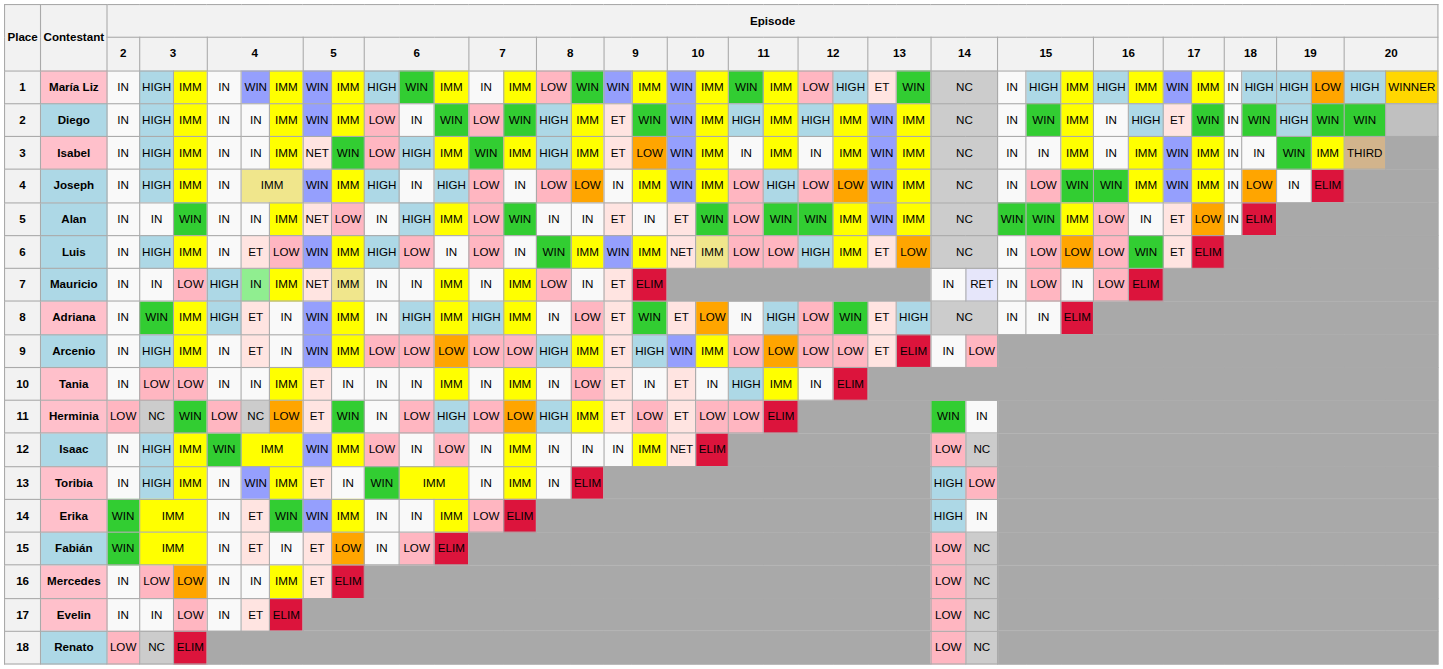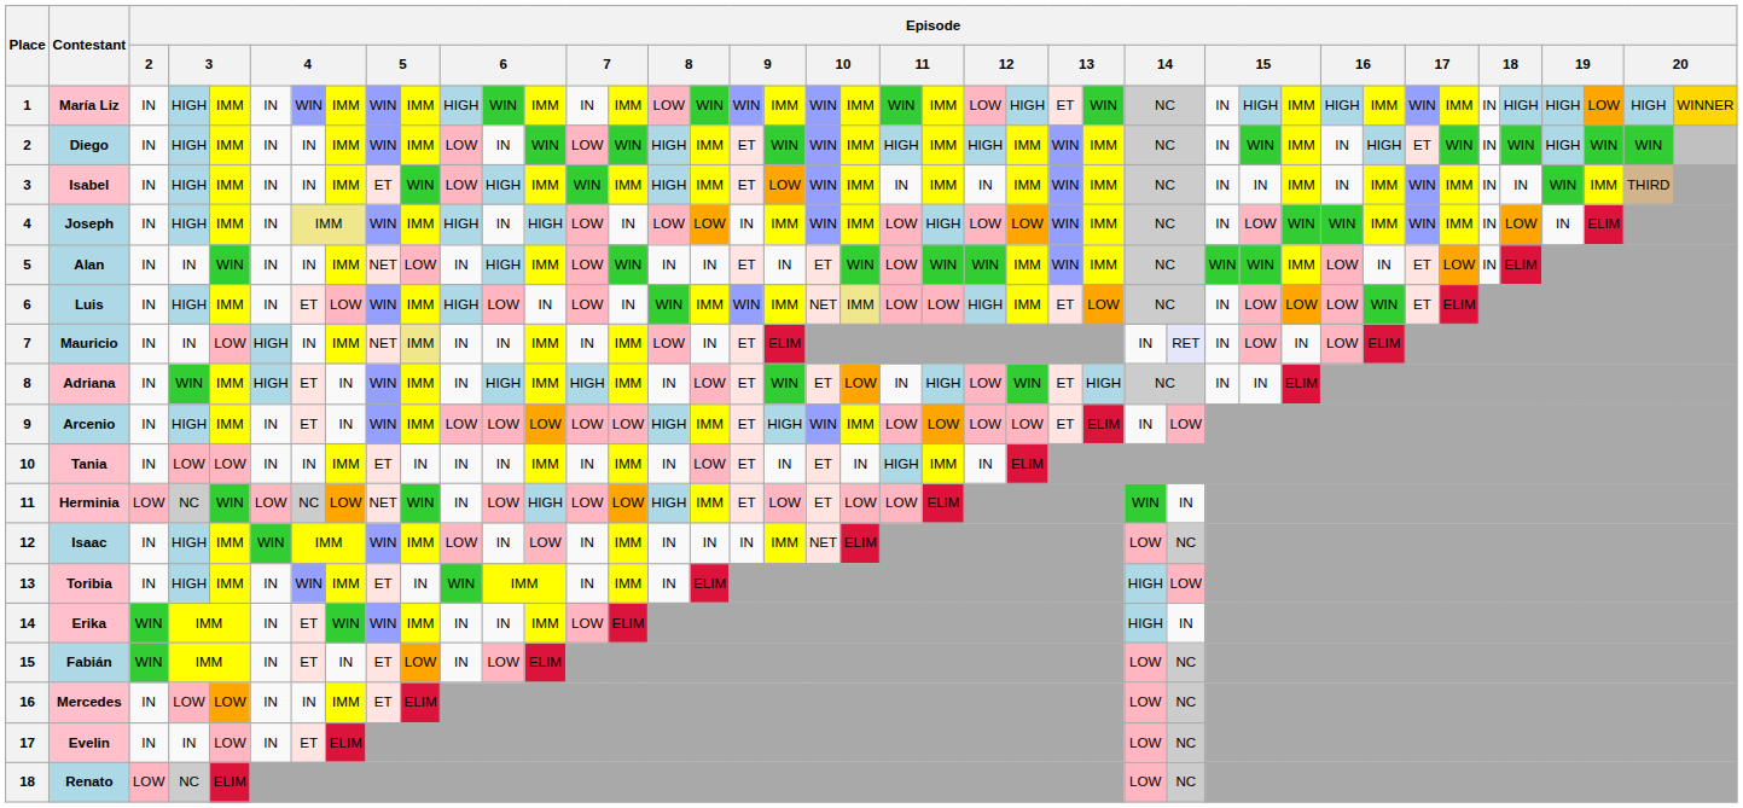 <table class="wikitable" style="text-align: center; font-size: 8pt; line-height:25px; width: 100%">
 <tr>
 <th rowspan=2>Place</th>
 <th rowspan=2>Contestant</th>
 <th colspan="40">Episode</th>
 </tr>
 <tr>
 <th>2</th>
 <th colspan=2>3</th>
 <th colspan=3>4</th>
 <th colspan=2>5</th>
 <th colspan=3>6</th>
 <th colspan=2>7</th>
 <th colspan=2>8</th>
 <th colspan=2>9</th>
 <th colspan=2>10</th>
 <th colspan=2>11</th>
 <th colspan=2>12</th>
 <th colspan=2>13</th>
 <th colspan=2>14</th>
 <th colspan=3>15</th>
 <th colspan=2>16</th>
 <th colspan=2>17</th>
 <th colspan=2>18</th>
 <th colspan=2>19</th>
 <th colspan=2>20</th>
 </tr>
 <tr>
 <th>1</th>
 <td bgcolor=FFC0CB><strong>María Liz</strong></td>
 <td>IN</td>
 <td bgcolor=ADD8E6>HIGH</td>
 <td bgcolor=FFFF00>IMM</td>
 <td>IN</td>
 <td bgcolor=959FFD>WIN</td>
 <td bgcolor=FFFF00>IMM</td>
 <td bgcolor=959FFD>WIN</td>
 <td bgcolor=FFFF00>IMM</td>
 <td bgcolor=ADD8E6>HIGH</td>
 <td bgcolor=32CD32>WIN</td>
 <td bgcolor=FFFF00>IMM</td>
 <td>IN</td>
 <td bgcolor=FFFF00>IMM</td>
 <td bgcolor=FFB6C1>LOW</td>
 <td bgcolor=32CD32>WIN</td>
 <td bgcolor=959FFD>WIN</td>
 <td bgcolor=FFFF00>IMM</td>
 <td bgcolor=959FFD>WIN</td>
 <td bgcolor=FFFF00>IMM</td>
 <td bgcolor=32CD32>WIN</td>
 <td bgcolor=FFFF00>IMM</td>
 <td bgcolor=FFB6C1>LOW</td>
 <td bgcolor=ADD8E6>HIGH</td>
 <td bgcolor=FFE4E1>ET</td>
 <td bgcolor=32CD32>WIN</td>
 <td colspan=2 bgcolor=CCCCCC>NC</td>
 <td>IN</td>
 <td bgcolor=ADD8E6>HIGH</td>
 <td bgcolor=FFFF00>IMM</td>
 <td bgcolor=ADD8E6>HIGH</td>
 <td bgcolor=FFFF00>IMM</td>
 <td bgcolor=959FFD>WIN</td>
 <td bgcolor=FFFF00>IMM</td>
 <td>IN</td>
 <td bgcolor=ADD8E6>HIGH</td>
 <td bgcolor=ADD8E6>HIGH</td>
 <td bgcolor=FFA500>LOW</td>
 <td bgcolor=ADD8E6>HIGH</td>
 <td bgcolor=FFD700>WINNER</td>
 </tr>
 <tr>
 <th>2</th>
 <td bgcolor=ADD8E6><strong>Diego</strong></td>
 <td>IN</td>
 <td bgcolor=ADD8E6>HIGH</td>
 <td bgcolor=FFFF00>IMM</td>
 <td>IN</td>
 <td>IN</td>
 <td bgcolor=FFFF00>IMM</td>
 <td bgcolor=959FFD>WIN</td>
 <td bgcolor=FFFF00>IMM</td>
 <td bgcolor=FFB6C1>LOW</td>
 <td>IN</td>
 <td bgcolor=32CD32>WIN</td>
 <td bgcolor=FFB6C1>LOW</td>
 <td bgcolor=32CD32>WIN</td>
 <td bgcolor=ADD8E6>HIGH</td>
 <td bgcolor=FFFF00>IMM</td>
 <td bgcolor=FFE4E1>ET</td>
 <td bgcolor=32CD32>WIN</td>
 <td bgcolor=959FFD>WIN</td>
 <td bgcolor=FFFF00>IMM</td>
 <td bgcolor=ADD8E6>HIGH</td>
 <td bgcolor=FFFF00>IMM</td>
 <td bgcolor=ADD8E6>HIGH</td>
 <td bgcolor=FFFF00>IMM</td>
 <td bgcolor=959FFD>WIN</td>
 <td bgcolor=FFFF00>IMM</td>
 <td colspan=2 bgcolor=CCCCCC>NC</td>
 <td>IN</td>
 <td bgcolor=32CD32>WIN</td>
 <td bgcolor=FFFF00>IMM</td>
 <td>IN</td>
 <td bgcolor=ADD8E6>HIGH</td>
 <td bgcolor=FFE4E1>ET</td>
 <td bgcolor=32CD32>WIN</td>
 <td>IN</td>
 <td bgcolor=32CD32>WIN</td>
 <td bgcolor=ADD8E6>HIGH</td>
 <td bgcolor=32CD32>WIN</td>
 <td bgcolor=32CD32>WIN</td>
 <td bgcolor=C0C0C0></td>
 </tr>
 <tr>
 <th>3</th>
 <td bgcolor=FFC0CB><strong>Isabel</strong></td>
 <td>IN</td>
 <td bgcolor=ADD8E6>HIGH</td>
 <td bgcolor=FFFF00>IMM</td>
 <td>IN</td>
 <td>IN</td>
 <td bgcolor=FFFF00>IMM</td>
-<td bgcolor=FFE4E1>NET</td>
+<td bgcolor=FFE4E1>ET</td>
 <td bgcolor=32CD32>WIN</td>
 <td bgcolor=FFB6C1>LOW</td>
 <td bgcolor=ADD8E6>HIGH</td>
 <td bgcolor=FFFF00>IMM</td>
 <td bgcolor=32CD32>WIN</td>
 <td bgcolor=FFFF00>IMM</td>
 <td bgcolor=ADD8E6>HIGH</td>
 <td bgcolor=FFFF00>IMM</td>
 <td bgcolor=FFE4E1>ET</td>
 <td bgcolor=FFA500>LOW</td>
 <td bgcolor=959FFD>WIN</td>
 <td bgcolor=FFFF00>IMM</td>
 <td>IN</td>
 <td bgcolor=FFFF00>IMM</td>
 <td>IN</td>
 <td bgcolor=FFFF00>IMM</td>
 <td bgcolor=959FFD>WIN</td>
 <td bgcolor=FFFF00>IMM</td>
 <td colspan=2 bgcolor=CCCCCC>NC</td>
 <td>IN</td>
 <td>IN</td>
 <td bgcolor=FFFF00>IMM</td>
 <td>IN</td>
 <td bgcolor=FFFF00>IMM</td>
 <td bgcolor=959FFD>WIN</td>
 <td bgcolor=FFFF00>IMM</td>
 <td>IN</td>
 <td>IN</td>
 <td bgcolor=32CD32>WIN</td>
 <td bgcolor=FFFF00>IMM</td>
 <td bgcolor=tan>THIRD</td>
 <td bgcolor="A9A9A9"></td>
 </tr>
 <tr>
 <th>4</th>
 <td bgcolor=ADD8E6><strong>Joseph</strong></td>
 <td>IN</td>
 <td bgcolor=ADD8E6>HIGH</td>
 <td bgcolor=FFFF00>IMM</td>
 <td>IN</td>
 <td colspan=2 bgcolor=F0E68C>IMM</td>
 <td bgcolor=959FFD>WIN</td>
 <td bgcolor=FFFF00>IMM</td>
 <td bgcolor=ADD8E6>HIGH</td>
 <td>IN</td>
 <td bgcolor=ADD8E6>HIGH</td>
 <td bgcolor=FFB6C1>LOW</td>
 <td>IN</td>
 <td bgcolor=FFB6C1>LOW</td>
 <td bgcolor=FFA500>LOW</td>
 <td>IN</td>
 <td bgcolor=FFFF00>IMM</td>
 <td bgcolor=959FFD>WIN</td>
 <td bgcolor=FFFF00>IMM</td>
 <td bgcolor=FFB6C1>LOW</td>
 <td bgcolor=ADD8E6>HIGH</td>
 <td bgcolor=FFB6C1>LOW</td>
 <td bgcolor=FFA500>LOW</td>
 <td bgcolor=959FFD>WIN</td>
 <td bgcolor=FFFF00>IMM</td>
 <td colspan=2 bgcolor=CCCCCC>NC</td>
 <td>IN</td>
 <td bgcolor=FFB6C1>LOW</td>
 <td bgcolor=32CD32>WIN</td>
 <td bgcolor=32CD32>WIN</td>
 <td bgcolor=FFFF00>IMM</td>
 <td bgcolor=959FFD>WIN</td>
 <td bgcolor=FFFF00>IMM</td>
 <td>IN</td>
 <td bgcolor=FFA500>LOW</td>
 <td>IN</td>
 <td bgcolor=DC143C>ELIM</td>
 <td colspan="2" bgcolor="A9A9A9"></td>
 </tr>
 <tr>
 <th>5</th>
 <td bgcolor=ADD8E6><strong>Alan</strong></td>
 <td>IN</td>
 <td>IN</td>
 <td bgcolor=32CD32>WIN</td>
 <td>IN</td>
 <td>IN</td>
 <td bgcolor=FFFF00>IMM</td>
 <td bgcolor=FFE4E1>NET</td>
 <td bgcolor=FFB6C1>LOW</td>
 <td>IN</td>
 <td bgcolor=ADD8E6>HIGH</td>
 <td bgcolor=FFFF00>IMM</td>
 <td bgcolor=FFB6C1>LOW</td>
 <td bgcolor=32CD32>WIN</td>
 <td>IN</td>
 <td>IN</td>
 <td bgcolor=FFE4E1>ET</td>
 <td>IN</td>
 <td bgcolor=FFE4E1>ET</td>
 <td bgcolor=32CD32>WIN</td>
 <td bgcolor=FFB6C1>LOW</td>
 <td bgcolor=32CD32>WIN</td>
 <td bgcolor=32CD32>WIN</td>
 <td bgcolor=FFFF00>IMM</td>
 <td bgcolor=959FFD>WIN</td>
 <td bgcolor=FFFF00>IMM</td>
 <td colspan=2 bgcolor=CCCCCC>NC</td>
 <td bgcolor=32CD32>WIN</td>
 <td bgcolor=32CD32>WIN</td>
 <td bgcolor=FFFF00>IMM</td>
 <td bgcolor=FFB6C1>LOW</td>
 <td>IN</td>
 <td bgcolor=FFE4E1>ET</td>
 <td bgcolor=FFA500>LOW</td>
 <td>IN</td>
 <td bgcolor=DC143C>ELIM</td>
 <td colspan="4" bgcolor="A9A9A9"></td>
 </tr>
 <tr>
 <th>6</th>
 <td bgcolor=ADD8E6><strong>Luis</strong></td>
 <td>IN</td>
 <td bgcolor=ADD8E6>HIGH</td>
 <td bgcolor=FFFF00>IMM</td>
 <td>IN</td>
 <td bgcolor=FFE4E1>ET</td>
 <td bgcolor=FFB6C1>LOW</td>
 <td bgcolor=959FFD>WIN</td>
 <td bgcolor=FFFF00>IMM</td>
 <td bgcolor=ADD8E6>HIGH</td>
 <td bgcolor=FFB6C1>LOW</td>
 <td>IN</td>
 <td bgcolor=FFB6C1>LOW</td>
 <td>IN</td>
 <td bgcolor=32CD32>WIN</td>
 <td bgcolor=FFFF00>IMM</td>
 <td bgcolor=959FFD>WIN</td>
 <td bgcolor=FFFF00>IMM</td>
 <td bgcolor=FFE4E1>NET</td>
 <td bgcolor=F0E68C>IMM</td>
 <td bgcolor=FFB6C1>LOW</td>
 <td bgcolor=FFB6C1>LOW</td>
 <td bgcolor=ADD8E6>HIGH</td>
 <td bgcolor=FFFF00>IMM</td>
 <td bgcolor=FFE4E1>ET</td>
 <td bgcolor=FFA500>LOW</td>
 <td colspan=2 bgcolor=CCCCCC>NC</td>
 <td>IN</td>
 <td bgcolor=FFB6C1>LOW</td>
 <td bgcolor=FFA500>LOW</td>
 <td bgcolor=FFB6C1>LOW</td>
 <td bgcolor=32CD32>WIN</td>
 <td bgcolor=FFE4E1>ET</td>
 <td bgcolor=DC143C>ELIM</td>
 <td colspan="6" bgcolor="A9A9A9"></td>
 </tr>
 <tr>
 <th>7</th>
 <td bgcolor=ADD8E6><strong>Mauricio</strong></td>
 <td>IN</td>
 <td>IN</td>
 <td bgcolor=FFB6C1>LOW</td>
 <td bgcolor=ADD8E6>HIGH</td>
-<td style="background: lightgreen;">IN</td>
+<td>IN</td>
 <td bgcolor=FFFF00>IMM</td>
 <td bgcolor=FFE4E1>NET</td>
 <td bgcolor=F0E68C>IMM</td>
 <td>IN</td>
 <td>IN</td>
 <td bgcolor=FFFF00>IMM</td>
 <td>IN</td>
 <td bgcolor=FFFF00>IMM</td>
 <td bgcolor=FFB6C1>LOW</td>
 <td>IN</td>
 <td bgcolor=FFE4E1>ET</td>
 <td bgcolor=DC143C>ELIM</td>
 <td bgcolor=A9A9A9 colspan=8></td>
 <td>IN</td>
 <td bgcolor=E6E6FA>RET</td>
 <td>IN</td>
 <td bgcolor=FFB6C1>LOW</td>
 <td>IN</td>
 <td bgcolor=FFB6C1>LOW</td>
 <td bgcolor=DC143C>ELIM</td>
 <td colspan="8" bgcolor="A9A9A9"></td>
 </tr>
 <tr>
 <th>8</th>
 <td bgcolor=FFC0CB><strong>Adriana</strong></td>
 <td>IN</td>
 <td bgcolor=32CD32>WIN</td>
 <td bgcolor=FFFF00>IMM</td>
 <td bgcolor=ADD8E6>HIGH</td>
 <td bgcolor=FFE4E1>ET</td>
 <td>IN</td>
 <td bgcolor=959FFD>WIN</td>
 <td bgcolor=FFFF00>IMM</td>
 <td>IN</td>
 <td bgcolor=ADD8E6>HIGH</td>
 <td bgcolor=FFFF00>IMM</td>
 <td bgcolor=ADD8E6>HIGH</td>
 <td bgcolor=FFFF00>IMM</td>
 <td>IN</td>
 <td bgcolor=FFB6C1>LOW</td>
 <td bgcolor=FFE4E1>ET</td>
 <td bgcolor=32CD32>WIN</td>
 <td bgcolor=FFE4E1>ET</td>
 <td bgcolor=FFA500>LOW</td>
 <td>IN</td>
 <td bgcolor=ADD8E6>HIGH</td>
 <td bgcolor=FFB6C1>LOW</td>
 <td bgcolor=32CD32>WIN</td>
 <td bgcolor=FFE4E1>ET</td>
 <td bgcolor=ADD8E6>HIGH</td>
 <td colspan=2 bgcolor=CCCCCC>NC</td>
 <td>IN</td>
 <td>IN</td>
 <td bgcolor=DC143C>ELIM</td>
 <td colspan="10" bgcolor="A9A9A9"></td>
 </tr>
 <tr>
 <th>9</th>
 <td bgcolor=ADD8E6><strong>Arcenio</strong></td>
 <td>IN</td>
 <td bgcolor=ADD8E6>HIGH</td>
 <td bgcolor=FFFF00>IMM</td>
 <td>IN</td>
 <td bgcolor=FFE4E1>ET</td>
 <td>IN</td>
 <td bgcolor=959FFD>WIN</td>
 <td bgcolor=FFFF00>IMM</td>
 <td bgcolor=FFB6C1>LOW</td>
 <td bgcolor=FFB6C1>LOW</td>
 <td bgcolor=FFA500>LOW</td>
 <td bgcolor=FFB6C1>LOW</td>
 <td bgcolor=FFB6C1>LOW</td>
 <td bgcolor=ADD8E6>HIGH</td>
 <td bgcolor=FFFF00>IMM</td>
 <td bgcolor=FFE4E1>ET</td>
 <td bgcolor=ADD8E6>HIGH</td>
 <td bgcolor=959FFD>WIN</td>
 <td bgcolor=FFFF00>IMM</td>
 <td bgcolor=FFB6C1>LOW</td>
 <td bgcolor=FFA500>LOW</td>
 <td bgcolor=FFB6C1>LOW</td>
 <td bgcolor=FFB6C1>LOW</td>
 <td bgcolor=FFE4E1>ET</td>
 <td bgcolor=DC143C>ELIM</td>
 <td>IN</td>
 <td bgcolor=FFB6C1>LOW</td>
 <td colspan="13" bgcolor="A9A9A9"></td>
 </tr>
 <tr>
 <th>10</th>
 <td bgcolor=FFC0CB><strong>Tania</strong></td>
 <td>IN</td>
 <td bgcolor=FFB6C1>LOW</td>
 <td bgcolor=FFB6C1>LOW</td>
 <td>IN</td>
 <td>IN</td>
 <td bgcolor=FFFF00>IMM</td>
 <td bgcolor=FFE4E1>ET</td>
 <td>IN</td>
 <td>IN</td>
 <td>IN</td>
 <td bgcolor=FFFF00>IMM</td>
 <td>IN</td>
 <td bgcolor=FFFF00>IMM</td>
 <td>IN</td>
 <td bgcolor=FFB6C1>LOW</td>
 <td bgcolor=FFE4E1>ET</td>
 <td>IN</td>
 <td bgcolor=FFE4E1>ET</td>
 <td>IN</td>
 <td bgcolor=ADD8E6>HIGH</td>
 <td bgcolor=FFFF00>IMM</td>
 <td>IN</td>
 <td bgcolor=DC143C>ELIM</td>
 <td colspan="17" bgcolor="A9A9A9"></td>
 </tr>
 <tr>
 <th>11</th>
 <td bgcolor=FFC0CB><strong>Herminia</strong></td>
 <td bgcolor=FFB6C1>LOW</td>
 <td bgcolor=CCCCCC>NC</td>
 <td bgcolor=32CD32>WIN</td>
 <td bgcolor=FFB6C1>LOW</td>
 <td bgcolor=CCCCCC>NC</td>
 <td bgcolor=FFA500>LOW</td>
-<td bgcolor=FFE4E1>ET</td>
+<td bgcolor=FFE4E1>NET</td>
 <td bgcolor=32CD32>WIN</td>
 <td>IN</td>
 <td bgcolor=FFB6C1>LOW</td>
 <td bgcolor=ADD8E6>HIGH</td>
 <td bgcolor=FFB6C1>LOW</td>
 <td bgcolor=FFA500>LOW</td>
 <td bgcolor=ADD8E6>HIGH</td>
 <td bgcolor=FFFF00>IMM</td>
 <td bgcolor=FFE4E1>ET</td>
 <td bgcolor=FFB6C1>LOW</td>
 <td bgcolor=FFE4E1>ET</td>
 <td bgcolor=FFB6C1>LOW</td>
 <td bgcolor=FFB6C1>LOW</td>
 <td bgcolor=DC143C>ELIM</td>
 <td bgcolor=A9A9A9 colspan=4></td>
 <td bgcolor=32CD32>WIN</td>
 <td>IN</td>
 <td colspan="13" bgcolor="A9A9A9"></td>
 </tr>
 <tr>
 <th>12</th>
 <td bgcolor=ADD8E6><strong>Isaac</strong></td>
 <td>IN</td>
 <td bgcolor=ADD8E6>HIGH</td>
 <td bgcolor=FFFF00>IMM</td>
 <td bgcolor=32CD32>WIN</td>
 <td colspan=2 bgcolor=FFFF00>IMM</td>
 <td bgcolor=959FFD>WIN</td>
 <td bgcolor=FFFF00>IMM</td>
 <td bgcolor=FFB6C1>LOW</td>
 <td>IN</td>
 <td bgcolor=FFB6C1>LOW</td>
 <td>IN</td>
 <td bgcolor=FFFF00>IMM</td>
 <td>IN</td>
 <td>IN</td>
 <td>IN</td>
 <td bgcolor=FFFF00>IMM</td>
 <td bgcolor=FFE4E1>NET</td>
 <td bgcolor=DC143C>ELIM</td>
 <td bgcolor=A9A9A9 colspan=6></td>
 <td bgcolor=FFB6C1>LOW</td>
 <td bgcolor=CCCCCC>NC</td>
 <td colspan="13" bgcolor="A9A9A9"></td>
 </tr>
 <tr>
 <th>13</th>
 <td bgcolor=FFC0CB><strong>Toribia</strong></td>
 <td>IN</td>
 <td bgcolor=ADD8E6>HIGH</td>
 <td bgcolor=FFFF00>IMM</td>
 <td>IN</td>
 <td bgcolor=959FFD>WIN</td>
 <td bgcolor=FFFF00>IMM</td>
 <td bgcolor=FFE4E1>ET</td>
 <td>IN</td>
 <td bgcolor=32CD32>WIN</td>
 <td colspan=2 bgcolor=FFFF00>IMM</td>
 <td>IN</td>
 <td bgcolor=FFFF00>IMM</td>
 <td>IN</td>
 <td bgcolor=DC143C>ELIM</td>
 <td bgcolor=A9A9A9 colspan=10></td>
 <td bgcolor=ADD8E6>HIGH</td>
 <td bgcolor=FFB6C1>LOW</td>
 <td colspan="13" bgcolor="A9A9A9"></td>
 </tr>
 <tr>
 <th>14</th>
 <td bgcolor=FFC0CB><strong>Erika</strong></td>
 <td bgcolor=32CD32>WIN</td>
 <td colspan=2 bgcolor=FFFF00>IMM</td>
 <td>IN</td>
 <td bgcolor=FFE4E1>ET</td>
 <td bgcolor=32CD32>WIN</td>
 <td bgcolor=959FFD>WIN</td>
 <td bgcolor=FFFF00>IMM</td>
 <td>IN</td>
 <td>IN</td>
 <td bgcolor=FFFF00>IMM</td>
 <td bgcolor=FFB6C1>LOW</td>
 <td bgcolor=DC143C>ELIM</td>
 <td bgcolor=A9A9A9 colspan=12></td>
 <td bgcolor=ADD8E6>HIGH</td>
 <td>IN</td>
 <td colspan="13" bgcolor="A9A9A9"></td>
 </tr>
 <tr>
 <th>15</th>
 <td bgcolor=ADD8E6><strong>Fabián</strong></td>
 <td bgcolor=32CD32>WIN</td>
 <td colspan=2 bgcolor=FFFF00>IMM</td>
 <td>IN</td>
 <td bgcolor=FFE4E1>ET</td>
 <td>IN</td>
 <td bgcolor=FFE4E1>ET</td>
 <td bgcolor=FFA500>LOW</td>
 <td>IN</td>
 <td bgcolor=FFB6C1>LOW</td>
 <td bgcolor=DC143C>ELIM</td>
 <td bgcolor=A9A9A9 colspan=14></td>
 <td bgcolor=FFB6C1>LOW</td>
 <td bgcolor=CCCCCC>NC</td>
 <td colspan="13" bgcolor="A9A9A9"></td>
 </tr>
 <tr>
 <th>16</th>
 <td bgcolor=FFC0CB><strong>Mercedes</strong></td>
 <td>IN</td>
 <td bgcolor=FFB6C1>LOW</td>
 <td bgcolor=FFA500>LOW</td>
 <td>IN</td>
 <td>IN</td>
 <td bgcolor=FFFF00>IMM</td>
 <td bgcolor=FFE4E1>ET</td>
 <td bgcolor=DC143C>ELIM</td>
 <td bgcolor=A9A9A9 colspan=17></td>
 <td bgcolor=FFB6C1>LOW</td>
 <td bgcolor=CCCCCC>NC</td>
 <td colspan="13" bgcolor="A9A9A9"></td>
 </tr>
 <tr>
 <th>17</th>
 <td bgcolor=FFC0CB><strong>Evelin</strong></td>
 <td>IN</td>
 <td>IN</td>
 <td bgcolor=FFB6C1>LOW</td>
 <td>IN</td>
 <td bgcolor=FFE4E1>ET</td>
 <td bgcolor=DC143C>ELIM</td>
 <td bgcolor=A9A9A9 colspan=19></td>
 <td bgcolor=FFB6C1>LOW</td>
 <td bgcolor=CCCCCC>NC</td>
 <td colspan="13" bgcolor="A9A9A9"></td>
 </tr>
 <tr>
 <th>18</th>
 <td bgcolor=ADD8E6><strong>Renato</strong></td>
 <td bgcolor=FFB6C1>LOW</td>
 <td bgcolor=CCCCCC>NC</td>
 <td bgcolor=DC143C>ELIM</td>
 <td bgcolor=A9A9A9 colspan=22></td>
 <td bgcolor=FFB6C1>LOW</td>
 <td bgcolor=CCCCCC>NC</td>
 <td colspan="13" bgcolor="A9A9A9"></td>
 </tr>
 </table>
